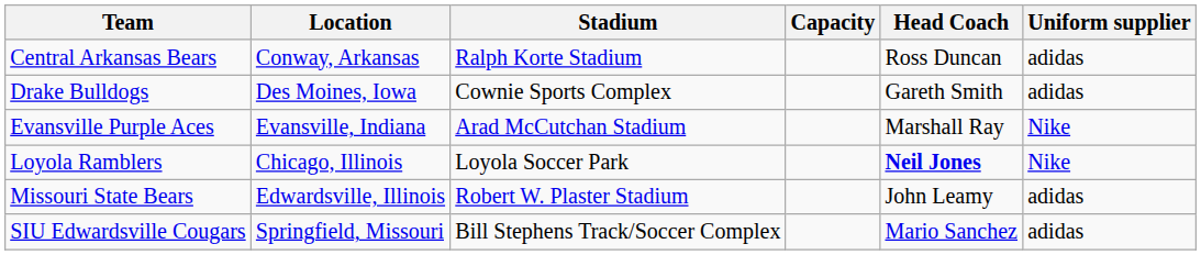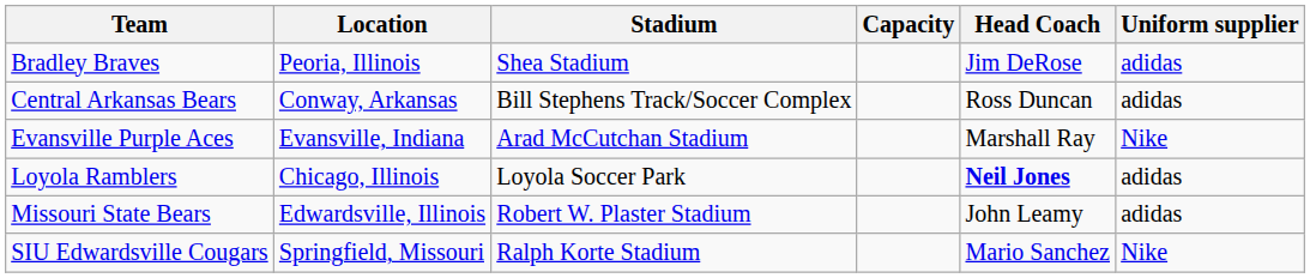 <table class="wikitable sortable">
 <tr>
 <th>Team</th>
 <th>Location</th>
 <th>Stadium</th>
 <th>Capacity</th>
 <th>Head Coach</th>
 <th>Uniform supplier</th>
 </tr>
 <tr>
+<td><a href='#'>Bradley Braves</a></td>
+<td><a href='#'>Peoria, Illinois</a></td>
+<td><a href='#'>Shea Stadium</a></td>
+<td align="center"></td>
+<td> <a href='#'>Jim DeRose</a></td>
+<td> <a href='#'>adidas</a></td>
+</tr>
+<tr>
 <td><a href='#'>Central Arkansas Bears</a></td>
 <td><a href='#'>Conway, Arkansas</a></td>
-<td><a href='#'>Ralph Korte Stadium</a></td>
+<td>Bill Stephens Track/Soccer Complex</td>
 <td align="center"></td>
 <td> Ross Duncan</td>
-<td> adidas</td>
-</tr>
-<tr>
-<td><a href='#'>Drake Bulldogs</a></td>
-<td><a href='#'>Des Moines, Iowa</a></td>
-<td>Cownie Sports Complex</td>
-<td align="center"></td>
-<td> Gareth Smith</td>
 <td> adidas</td>
 </tr>
 <tr>
 <td><a href='#'>Evansville Purple Aces</a></td>
 <td><a href='#'>Evansville, Indiana</a></td>
 <td><a href='#'>Arad McCutchan Stadium</a></td>
 <td align="center"></td>
 <td> Marshall Ray</td>
 <td> <a href='#'>Nike</a></td>
 </tr>
 <tr>
 <td><a href='#'>Loyola Ramblers</a></td>
 <td><a href='#'>Chicago, Illinois</a></td>
 <td>Loyola Soccer Park</td>
 <td align="center"></td>
 <td><strong> <a href='#'>Neil Jones</a></strong></td>
-<td> <a href='#'>Nike</a></td>
+<td> adidas</td>
 </tr>
 <tr>
 <td><a href='#'>Missouri State Bears</a></td>
 <td><a href='#'>Edwardsville, Illinois</a></td>
 <td><a href='#'>Robert W. Plaster Stadium</a></td>
 <td align="center"></td>
 <td> John Leamy</td>
 <td> adidas</td>
 </tr>
 <tr>
 <td><a href='#'>SIU Edwardsville Cougars</a></td>
 <td><a href='#'>Springfield, Missouri</a></td>
-<td>Bill Stephens Track/Soccer Complex</td>
+<td><a href='#'>Ralph Korte Stadium</a></td>
 <td align="center"></td>
 <td> <a href='#'>Mario Sanchez</a></td>
-<td> adidas</td>
+<td> <a href='#'>Nike</a></td>
 </tr>
 </table>
